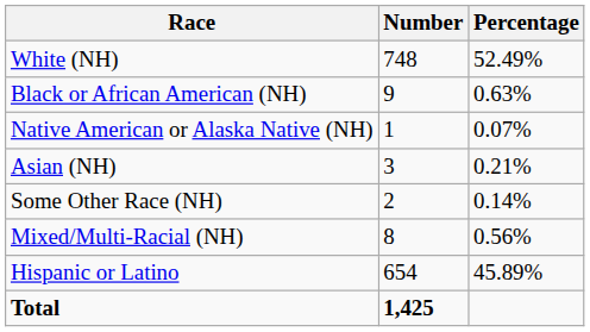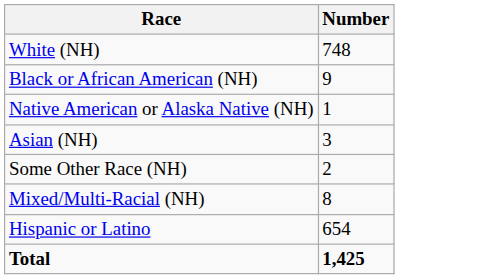 <table class="wikitable">
 <tr>
 <th>Race</th>
 <th>Number</th>
-<th>Percentage</th>
 </tr>
 <tr>
 <td><a href='#'>White</a> (NH)</td>
 <td>748</td>
-<td>52.49%</td>
 </tr>
 <tr>
 <td><a href='#'>Black or African American</a> (NH)</td>
 <td>9</td>
-<td>0.63%</td>
 </tr>
 <tr>
 <td><a href='#'>Native American</a> or <a href='#'>Alaska Native</a> (NH)</td>
 <td>1</td>
-<td>0.07%</td>
 </tr>
 <tr>
 <td><a href='#'>Asian</a> (NH)</td>
 <td>3</td>
-<td>0.21%</td>
 </tr>
 <tr>
 <td>Some Other Race (NH)</td>
 <td>2</td>
-<td>0.14%</td>
 </tr>
 <tr>
 <td><a href='#'>Mixed/Multi-Racial</a> (NH)</td>
 <td>8</td>
-<td>0.56%</td>
 </tr>
 <tr>
 <td><a href='#'>Hispanic or Latino</a></td>
 <td>654</td>
-<td>45.89%</td>
 </tr>
 <tr>
 <td><strong>Total</strong></td>
 <td><strong>1,425</strong></td>
-<td></td>
 </tr>
 </table>
